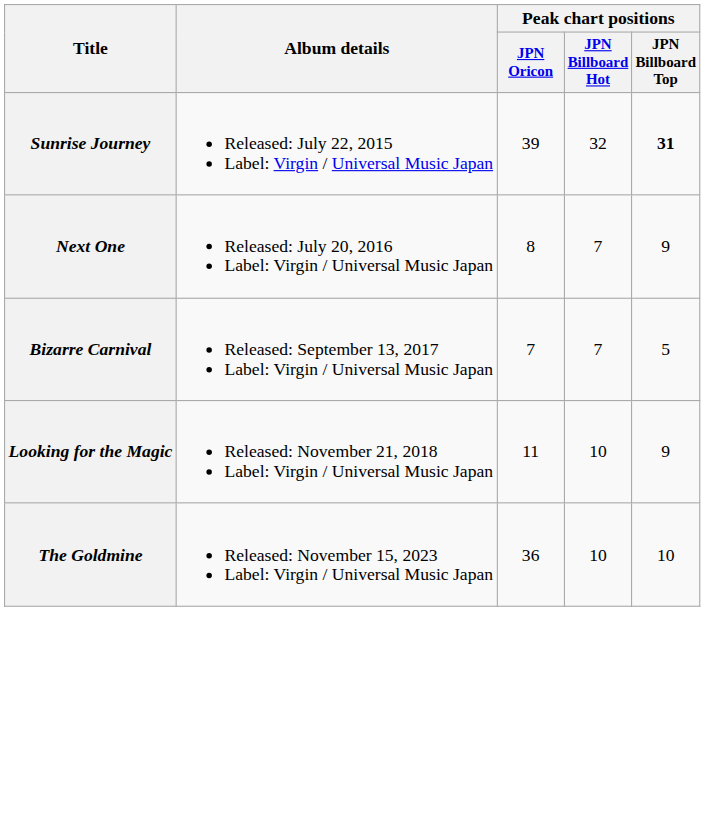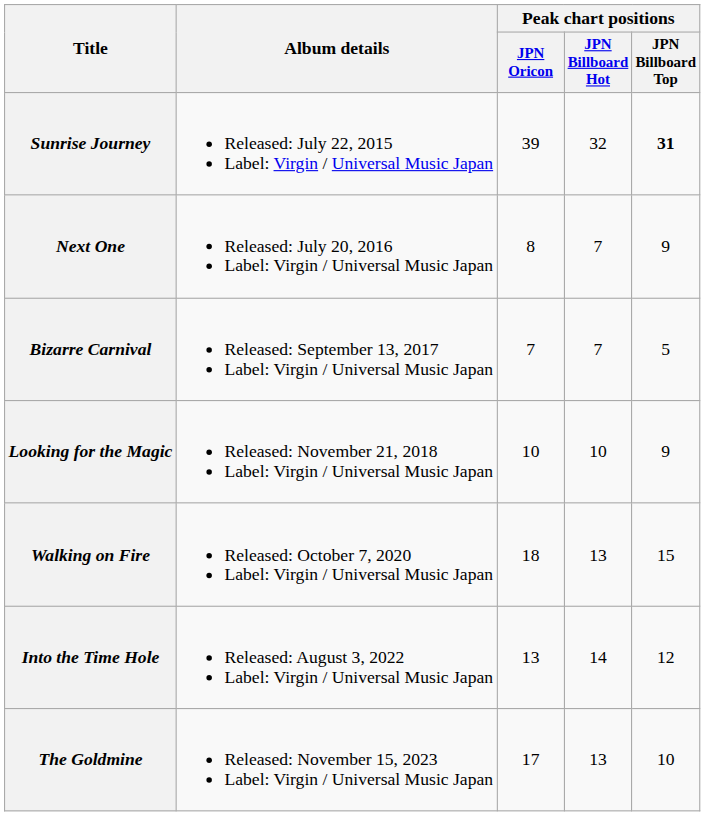 <table class="wikitable plainrowheaders">
 <tr>
 <th scope="col" rowspan="2">Title</th>
 <th scope="col" rowspan="2">Album details</th>
 <th scope="col" colspan="3">Peak chart positions</th>
 </tr>
 <tr>
 <th scope="col" style="width:4em;font-size:85%"><a href='#'>JPN<br>Oricon</a><br></th>
 <th scope="col" style="width:4em;font-size:85%"><a href='#'>JPN<br>Billboard<br>Hot</a><br></th>
 <th scope="col" style="width:4em;font-size:85%">JPN<br>Billboard<br>Top<br></th>
 </tr>
 <tr>
 <th scope="row"><em>Sunrise Journey</em></th>
 <td><br><ul><li>Released: July 22, 2015</li><li>Label: <a href='#'>Virgin</a> / <a href='#'>Universal Music Japan</a></li></ul></td>
 <td align="center">39</td>
 <td align="center">32</td>
 <td align="center"><strong>31</strong></td>
 </tr>
 <tr>
 <th scope="row"><em>Next One</em></th>
 <td><br><ul><li>Released: July 20, 2016</li><li>Label: Virgin / Universal Music Japan</li></ul></td>
 <td align="center">8</td>
 <td align="center">7</td>
 <td align="center">9</td>
 </tr>
 <tr>
 <th scope="row"><em>Bizarre Carnival</em></th>
 <td><br><ul><li>Released: September 13, 2017</li><li>Label: Virgin / Universal Music Japan</li></ul></td>
 <td align="center">7</td>
 <td align="center">7</td>
 <td align="center">5</td>
 </tr>
 <tr>
 <th scope="row"><em>Looking for the Magic</em></th>
 <td><br><ul><li>Released: November 21, 2018</li><li>Label: Virgin / Universal Music Japan</li></ul></td>
-<td align="center">11</td>
+<td align="center">10</td>
 <td align="center">10</td>
 <td align="center">9</td>
 </tr>
 <tr>
+<th scope="row"><em>Walking on Fire</em></th>
+<td><br><ul><li>Released: October 7, 2020</li><li>Label: Virgin / Universal Music Japan</li></ul></td>
+<td align="center">18</td>
+<td align="center">13</td>
+<td align="center">15</td>
+</tr>
+<tr>
+<th scope="row"><em>Into the Time Hole</em></th>
+<td><br><ul><li>Released: August 3, 2022</li><li>Label: Virgin / Universal Music Japan</li></ul></td>
+<td align="center">13</td>
+<td align="center">14</td>
+<td align="center">12</td>
+</tr>
+<tr>
 <th scope="row"><em>The Goldmine</em></th>
 <td><br><ul><li>Released: November 15, 2023</li><li>Label: Virgin / Universal Music Japan</li></ul></td>
-<td align="center">36</td>
-<td align="center">10</td>
+<td align="center">17</td>
+<td align="center">13</td>
 <td align="center">10</td>
 </tr>
 </table>
